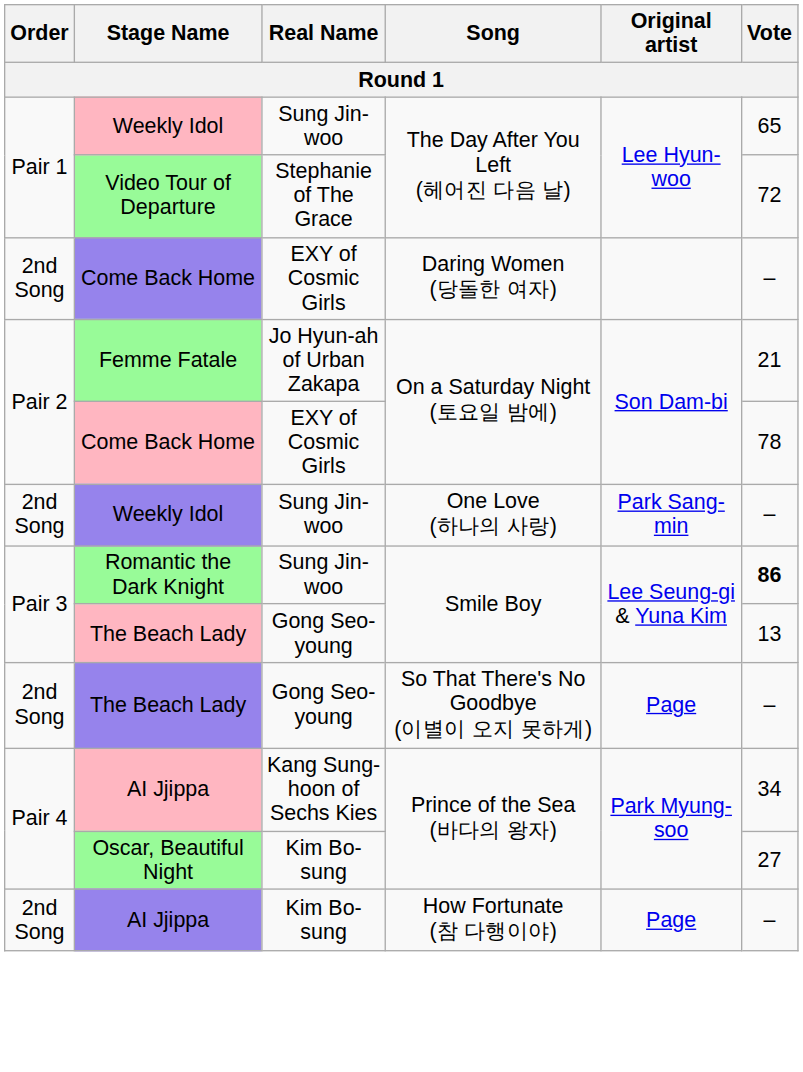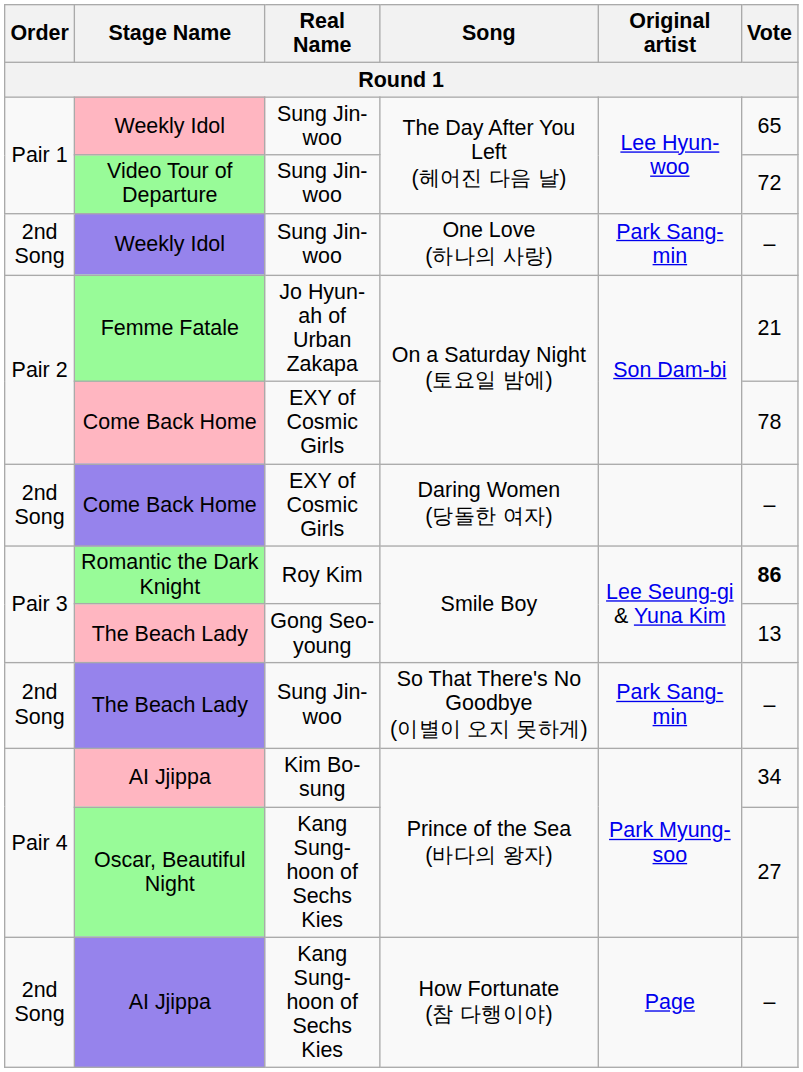 <table class="wikitable" style="text-align:center; width:95%;">
 <tr>
 <th style="width:1%;">Order</th>
 <th style="width:20%;">Stage Name</th>
 <th style="width:12%;">Real Name</th>
 <th style="width:23%;">Song</th>
 <th style="width:15%;">Original artist</th>
 <th style="width:1%;">Vote</th>
 </tr>
 <tr>
 <th colspan=6>Round 1</th>
 </tr>
 <tr>
 <td rowspan=2>Pair 1</td>
 <td bgcolor="lightpink">Weekly Idol</td>
 <td>Sung Jin-woo</td>
 <td rowspan=2>The Day After You Left<br>(헤어진 다음 날)</td>
 <td rowspan=2><a href='#'>Lee Hyun-woo</a></td>
 <td>65</td>
 </tr>
 <tr>
 <td bgcolor="palegreen">Video Tour of Departure</td>
-<td>Stephanie of The Grace</td>
+<td>Sung Jin-woo</td>
 <td>72</td>
 </tr>
 <tr>
 <td>2nd Song</td>
-<td bgcolor="#9683EC">Come Back Home</td>
-<td>EXY of Cosmic Girls</td>
-<td>Daring Women<br>(당돌한 여자)</td>
-<td></td>
+<td bgcolor="#9683EC">Weekly Idol</td>
+<td>Sung Jin-woo</td>
+<td>One Love<br>(하나의 사랑)</td>
+<td><a href='#'>Park Sang-min</a></td>
 <td>–</td>
 </tr>
 <tr>
 <td rowspan=2>Pair 2</td>
 <td bgcolor="palegreen">Femme Fatale</td>
 <td>Jo Hyun-ah of Urban Zakapa</td>
 <td rowspan=2>On a Saturday Night<br>(토요일 밤에)</td>
 <td rowspan=2><a href='#'>Son Dam-bi</a></td>
 <td>21</td>
 </tr>
 <tr>
 <td bgcolor="lightpink">Come Back Home</td>
 <td>EXY of Cosmic Girls</td>
 <td>78</td>
 </tr>
 <tr>
 <td>2nd Song</td>
-<td bgcolor="#9683EC">Weekly Idol</td>
-<td>Sung Jin-woo</td>
-<td>One Love<br>(하나의 사랑)</td>
-<td><a href='#'>Park Sang-min</a></td>
+<td bgcolor="#9683EC">Come Back Home</td>
+<td>EXY of Cosmic Girls</td>
+<td>Daring Women<br>(당돌한 여자)</td>
+<td></td>
 <td>–</td>
 </tr>
 <tr>
 <td rowspan=2>Pair 3</td>
 <td bgcolor="palegreen">Romantic the Dark Knight</td>
-<td>Sung Jin-woo</td>
+<td>Roy Kim</td>
 <td rowspan=2>Smile Boy</td>
 <td rowspan=2><a href='#'>Lee Seung-gi</a> & <a href='#'>Yuna Kim</a></td>
 <td><strong>86</strong></td>
 </tr>
 <tr>
 <td bgcolor="lightpink">The Beach Lady</td>
 <td>Gong Seo-young</td>
 <td>13</td>
 </tr>
 <tr>
 <td>2nd Song</td>
 <td bgcolor="#9683EC">The Beach Lady</td>
-<td>Gong Seo-young</td>
+<td>Sung Jin-woo</td>
 <td>So That There's No Goodbye<br>(이별이 오지 못하게)</td>
-<td><a href='#'>Page</a></td>
+<td><a href='#'>Park Sang-min</a></td>
 <td>–</td>
 </tr>
 <tr>
 <td rowspan=2>Pair 4</td>
 <td bgcolor="lightpink">AI Jjippa</td>
-<td>Kang Sung-hoon of Sechs Kies</td>
+<td>Kim Bo-sung</td>
 <td rowspan=2>Prince of the Sea<br>(바다의 왕자)</td>
 <td rowspan=2><a href='#'>Park Myung-soo</a></td>
 <td>34</td>
 </tr>
 <tr>
 <td bgcolor="palegreen">Oscar, Beautiful Night</td>
-<td>Kim Bo-sung</td>
+<td>Kang Sung-hoon of Sechs Kies</td>
 <td>27</td>
 </tr>
 <tr>
 <td>2nd Song</td>
 <td bgcolor="#9683EC">AI Jjippa</td>
-<td>Kim Bo-sung</td>
+<td>Kang Sung-hoon of Sechs Kies</td>
 <td>How Fortunate<br>(참 다행이야)</td>
 <td><a href='#'>Page</a></td>
 <td>–</td>
 </tr>
 </table>
